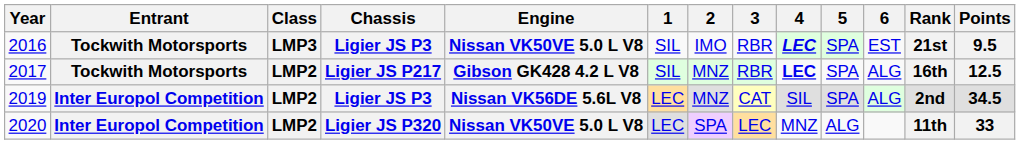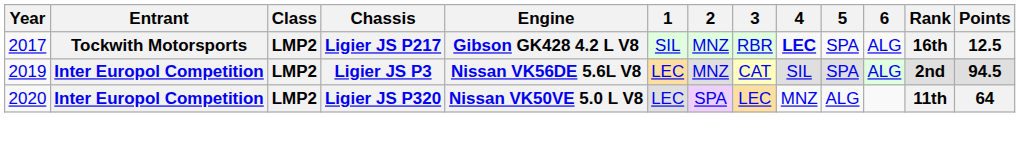 <table class="wikitable" style="text-align:center; font-size:90%">
 <tr>
 <th>Year</th>
 <th>Entrant</th>
 <th>Class</th>
 <th>Chassis</th>
 <th>Engine</th>
 <th>1</th>
 <th>2</th>
 <th>3</th>
 <th>4</th>
 <th>5</th>
 <th>6</th>
 <th>Rank</th>
 <th>Points</th>
-</tr>
-<tr>
-<td><a href='#'>2016</a></td>
-<th>Tockwith Motorsports</th>
-<th>LMP3</th>
-<th><a href='#'>Ligier JS P3</a></th>
-<th><a href='#'>Nissan VK50VE</a> 5.0 L V8</th>
-<td><a href='#'>SIL</a></td>
-<td><a href='#'>IMO</a></td>
-<td><a href='#'>RBR</a></td>
-<td style="background:#DFFFDF;"><strong><em><a href='#'>LEC</a></em></strong><br></td>
-<td style="background:#DFFFDF;"><a href='#'>SPA</a><br></td>
-<td><a href='#'>EST</a></td>
-<th>21st</th>
-<th>9.5</th>
 </tr>
 <tr>
 <td><a href='#'>2017</a></td>
 <th>Tockwith Motorsports</th>
 <th>LMP2</th>
 <th><a href='#'>Ligier JS P217</a></th>
 <th><a href='#'>Gibson</a> GK428 4.2 L V8</th>
 <td style="background:#DFFFDF;"><a href='#'>SIL</a><br></td>
 <td style="background:#DFFFDF;"><a href='#'>MNZ</a><br></td>
 <td style="background:#DFFFDF;"><a href='#'>RBR</a><br></td>
 <td><strong><a href='#'>LEC</a></strong></td>
 <td><a href='#'>SPA</a></td>
 <td><a href='#'>ALG</a></td>
 <th>16th</th>
 <th>12.5</th>
 </tr>
 <tr>
 <td><a href='#'>2019</a></td>
 <th><a href='#'>Inter Europol Competition</a></th>
 <th>LMP2</th>
 <th><a href='#'>Ligier JS P3</a></th>
 <th><a href='#'>Nissan VK56DE</a> 5.6L V8</th>
 <td style="background:#FFDF9F;"><a href='#'>LEC</a><br></td>
 <td style="background:#DFDFDF;"><a href='#'>MNZ</a><br></td>
 <td style="background:#FFFFBF;"><a href='#'>CAT</a><br></td>
 <td style="background:#DFDFDF;"><a href='#'>SIL</a><br></td>
 <td style="background:#DFDFDF;"><a href='#'>SPA</a><br></td>
 <td style="background:#DFFFDF;"><a href='#'>ALG</a><br></td>
 <th style="background:#DFDFDF;">2nd</th>
-<th style="background:#DFDFDF;">34.5</th>
+<th style="background:#DFDFDF;">94.5</th>
 </tr>
 <tr>
 <td><a href='#'>2020</a></td>
 <th><a href='#'>Inter Europol Competition</a></th>
 <th>LMP2</th>
 <th><a href='#'>Ligier JS P320</a></th>
 <th><a href='#'>Nissan VK50VE</a> 5.0 L V8</th>
 <td style="background:#DFDFDF;"><a href='#'>LEC</a><br></td>
 <td style="background:#EFCFFF;"><a href='#'>SPA</a><br></td>
 <td style="background:#FFDF9F;"><a href='#'>LEC</a><br></td>
 <td><a href='#'>MNZ</a></td>
 <td><a href='#'>ALG</a></td>
 <td></td>
 <th>11th</th>
-<th>33</th>
+<th>64</th>
 </tr>
 </table>
